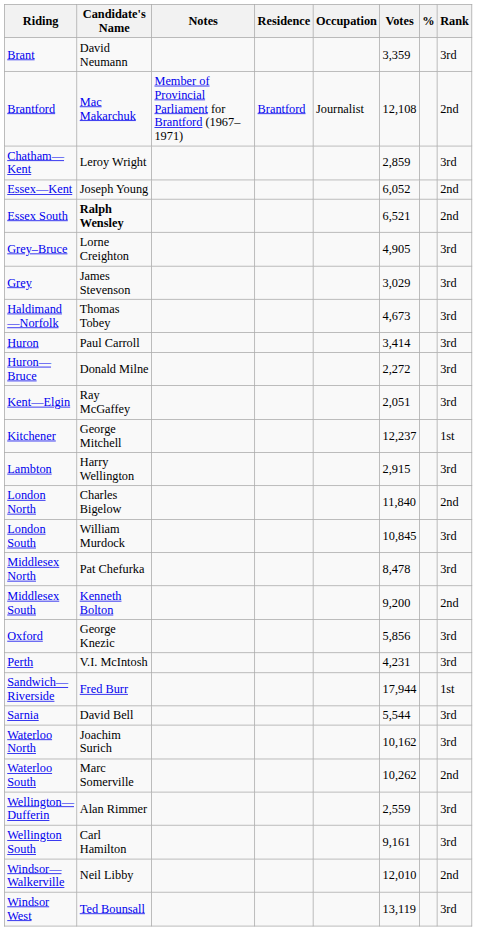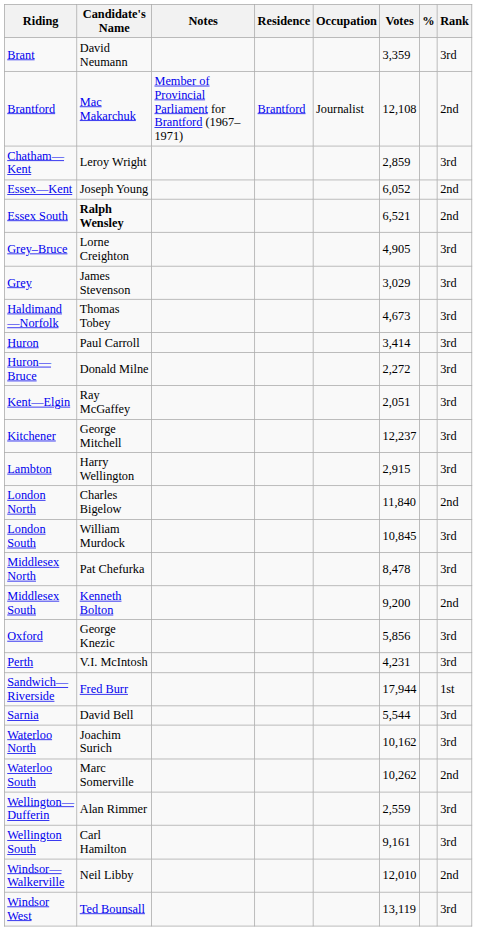 <table class="wikitable sortable">
 <tr>
 <th>Riding<br></th>
 <th>Candidate's Name</th>
 <th>Notes</th>
 <th>Residence</th>
 <th>Occupation</th>
 <th>Votes</th>
 <th>%</th>
 <th>Rank</th>
 </tr>
 <tr>
 <td><a href='#'>Brant</a></td>
 <td>David Neumann</td>
 <td></td>
 <td></td>
 <td></td>
 <td>3,359</td>
 <td></td>
 <td>3rd</td>
 </tr>
 <tr>
 <td><a href='#'>Brantford</a></td>
 <td><a href='#'>Mac Makarchuk</a></td>
 <td><a href='#'>Member of Provincial Parliament</a> for <a href='#'>Brantford</a> (1967–1971)</td>
 <td><a href='#'>Brantford</a></td>
 <td>Journalist</td>
 <td>12,108</td>
 <td></td>
 <td>2nd</td>
 </tr>
 <tr>
 <td><a href='#'>Chatham—Kent</a></td>
 <td>Leroy Wright</td>
 <td></td>
 <td></td>
 <td></td>
 <td>2,859</td>
 <td></td>
 <td>3rd</td>
 </tr>
 <tr>
 <td><a href='#'>Essex—Kent</a></td>
 <td>Joseph Young</td>
 <td></td>
 <td></td>
 <td></td>
 <td>6,052</td>
 <td></td>
 <td>2nd</td>
 </tr>
 <tr>
 <td><a href='#'>Essex South</a></td>
 <td><strong>Ralph Wensley</strong></td>
 <td></td>
 <td></td>
 <td></td>
 <td>6,521</td>
 <td></td>
 <td>2nd</td>
 </tr>
 <tr>
 <td><a href='#'>Grey–Bruce</a></td>
 <td>Lorne Creighton</td>
 <td></td>
 <td></td>
 <td></td>
 <td>4,905</td>
 <td></td>
 <td>3rd</td>
 </tr>
 <tr>
 <td><a href='#'>Grey</a></td>
 <td>James Stevenson</td>
 <td></td>
 <td></td>
 <td></td>
 <td>3,029</td>
 <td></td>
 <td>3rd</td>
 </tr>
 <tr>
 <td><a href='#'>Haldimand—Norfolk</a></td>
 <td>Thomas Tobey</td>
 <td></td>
 <td></td>
 <td></td>
 <td>4,673</td>
 <td></td>
 <td>3rd</td>
 </tr>
 <tr>
 <td><a href='#'>Huron</a></td>
 <td>Paul Carroll</td>
 <td></td>
 <td></td>
 <td></td>
 <td>3,414</td>
 <td></td>
 <td>3rd</td>
 </tr>
 <tr>
 <td><a href='#'>Huron—Bruce</a></td>
 <td>Donald Milne</td>
 <td></td>
 <td></td>
 <td></td>
 <td>2,272</td>
 <td></td>
 <td>3rd</td>
 </tr>
 <tr>
 <td><a href='#'>Kent—Elgin</a></td>
 <td>Ray McGaffey</td>
 <td></td>
 <td></td>
 <td></td>
 <td>2,051</td>
 <td></td>
 <td>3rd</td>
 </tr>
 <tr>
 <td><a href='#'>Kitchener</a></td>
 <td>George Mitchell</td>
 <td></td>
 <td></td>
 <td></td>
 <td>12,237</td>
 <td></td>
-<td>1st</td>
+<td>3rd</td>
 </tr>
 <tr>
 <td><a href='#'>Lambton</a></td>
 <td>Harry Wellington</td>
 <td></td>
 <td></td>
 <td></td>
 <td>2,915</td>
 <td></td>
 <td>3rd</td>
 </tr>
 <tr>
 <td><a href='#'>London North</a></td>
 <td>Charles Bigelow</td>
 <td></td>
 <td></td>
 <td></td>
 <td>11,840</td>
 <td></td>
 <td>2nd</td>
 </tr>
 <tr>
 <td><a href='#'>London South</a></td>
 <td>William Murdock</td>
 <td></td>
 <td></td>
 <td></td>
 <td>10,845</td>
 <td></td>
 <td>3rd</td>
 </tr>
 <tr>
 <td><a href='#'>Middlesex North</a></td>
 <td>Pat Chefurka</td>
 <td></td>
 <td></td>
 <td></td>
 <td>8,478</td>
 <td></td>
 <td>3rd</td>
 </tr>
 <tr>
 <td><a href='#'>Middlesex South</a></td>
 <td><a href='#'>Kenneth Bolton</a></td>
 <td></td>
 <td></td>
 <td></td>
 <td>9,200</td>
 <td></td>
 <td>2nd</td>
 </tr>
 <tr>
 <td><a href='#'>Oxford</a></td>
 <td>George Knezic</td>
 <td></td>
 <td></td>
 <td></td>
 <td>5,856</td>
 <td></td>
 <td>3rd</td>
 </tr>
 <tr>
 <td><a href='#'>Perth</a></td>
 <td>V.I. McIntosh</td>
 <td></td>
 <td></td>
 <td></td>
 <td>4,231</td>
 <td></td>
 <td>3rd</td>
 </tr>
 <tr>
 <td><a href='#'>Sandwich—Riverside</a></td>
 <td><a href='#'>Fred Burr</a></td>
 <td></td>
 <td></td>
 <td></td>
 <td>17,944</td>
 <td></td>
 <td>1st</td>
 </tr>
 <tr>
 <td><a href='#'>Sarnia</a></td>
 <td>David Bell</td>
 <td></td>
 <td></td>
 <td></td>
 <td>5,544</td>
 <td></td>
 <td>3rd</td>
 </tr>
 <tr>
 <td><a href='#'>Waterloo North</a></td>
 <td>Joachim Surich</td>
 <td></td>
 <td></td>
 <td></td>
 <td>10,162</td>
 <td></td>
 <td>3rd</td>
 </tr>
 <tr>
 <td><a href='#'>Waterloo South</a></td>
 <td>Marc Somerville</td>
 <td></td>
 <td></td>
 <td></td>
 <td>10,262</td>
 <td></td>
 <td>2nd</td>
 </tr>
 <tr>
 <td><a href='#'>Wellington—Dufferin</a></td>
 <td>Alan Rimmer</td>
 <td></td>
 <td></td>
 <td></td>
 <td>2,559</td>
 <td></td>
 <td>3rd</td>
 </tr>
 <tr>
 <td><a href='#'>Wellington South</a></td>
 <td>Carl Hamilton</td>
 <td></td>
 <td></td>
 <td></td>
 <td>9,161</td>
 <td></td>
 <td>3rd</td>
 </tr>
 <tr>
 <td><a href='#'>Windsor—Walkerville</a></td>
 <td>Neil Libby</td>
 <td></td>
 <td></td>
 <td></td>
 <td>12,010</td>
 <td></td>
 <td>2nd</td>
 </tr>
 <tr>
 <td><a href='#'>Windsor West</a></td>
 <td><a href='#'>Ted Bounsall</a></td>
 <td></td>
 <td></td>
 <td></td>
 <td>13,119</td>
 <td></td>
 <td>3rd</td>
 </tr>
 </table>
